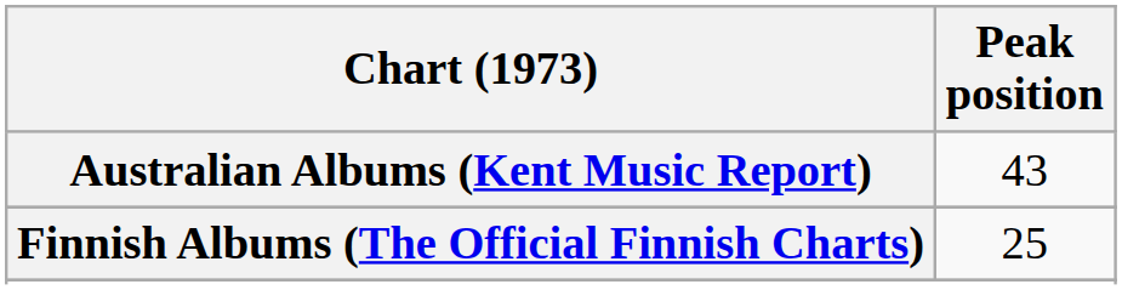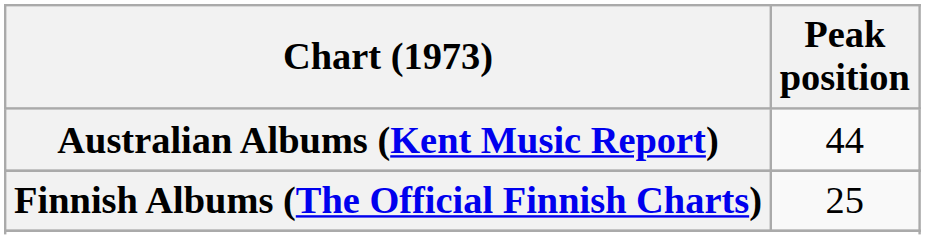 <table class="wikitable sortable plainrowheaders">
 <tr>
 <th>Chart (1973)</th>
 <th>Peak<br>position</th>
 </tr>
 <tr>
 <th scope="row">Australian Albums (<a href='#'>Kent Music Report</a>)</th>
-<td align="center">43</td>
+<td align="center">44</td>
 </tr>
 <tr>
 </tr>
 <tr>
 <th scope="row">Finnish Albums (<a href='#'>The Official Finnish Charts</a>)</th>
 <td align="center">25</td>
 </tr>
 <tr>
 </tr>
 <tr>
 </tr>
 <tr>
 </tr>
 </table>
